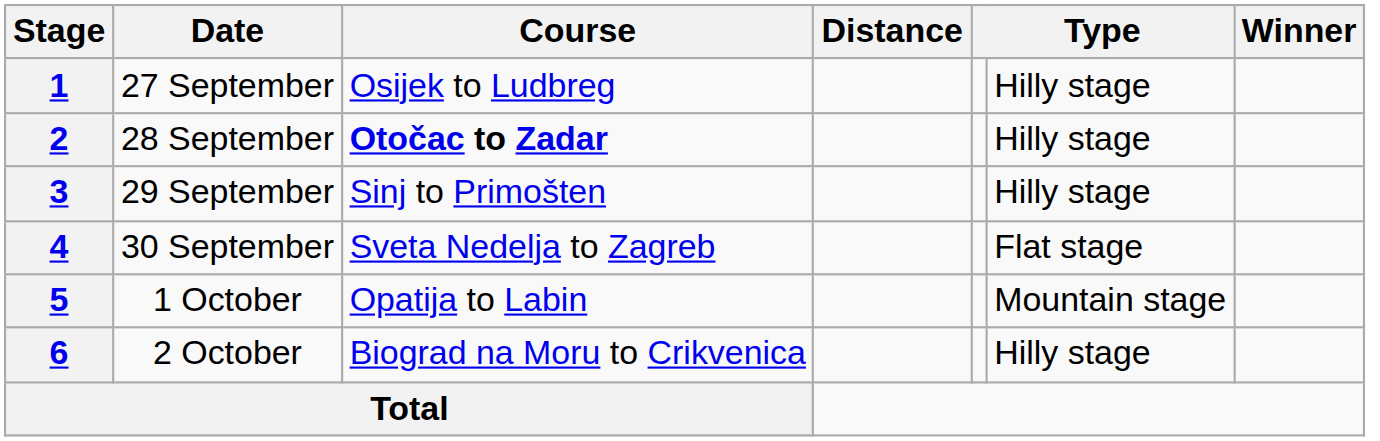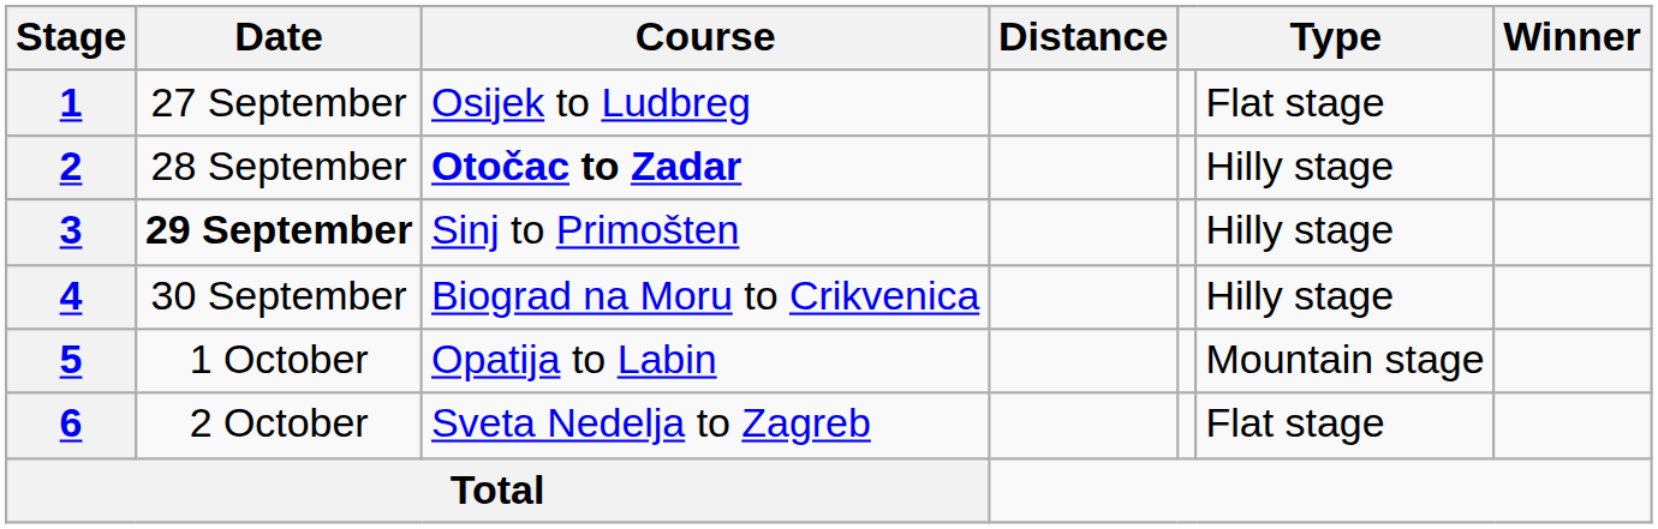 <table class="wikitable">
 <tr>
 <th scope="col">Stage</th>
 <th scope="col">Date</th>
 <th scope="col">Course</th>
 <th scope="col">Distance</th>
 <th colspan="2" scope="col">Type</th>
 <th scope="col">Winner</th>
 </tr>
 <tr>
 <th scope="row"><a href='#'>1</a></th>
 <td style="text-align:center;">27 September</td>
 <td><a href='#'>Osijek</a> to <a href='#'>Ludbreg</a></td>
 <td style="text-align:center;"></td>
 <td></td>
-<td>Hilly stage</td>
+<td>Flat stage</td>
 <td></td>
 </tr>
 <tr>
 <th scope="row"><a href='#'>2</a></th>
 <td style="text-align:center;">28 September</td>
 <td><strong><a href='#'>Otočac</a> to <a href='#'>Zadar</a></strong></td>
 <td style="text-align:center;"></td>
 <td></td>
 <td>Hilly stage</td>
 <td></td>
 </tr>
 <tr>
 <th scope="row"><a href='#'>3</a></th>
-<td style="text-align:center;">29 September</td>
+<td style="text-align:center;"><strong>29 September</strong></td>
 <td><a href='#'>Sinj</a> to <a href='#'>Primošten</a></td>
 <td style="text-align:center;"></td>
 <td></td>
 <td>Hilly stage</td>
 <td></td>
 </tr>
 <tr>
 <th scope="row"><a href='#'>4</a></th>
 <td style="text-align:center;">30 September</td>
-<td><a href='#'>Sveta Nedelja</a> to <a href='#'>Zagreb</a></td>
+<td><a href='#'>Biograd na Moru</a> to <a href='#'>Crikvenica</a></td>
 <td style="text-align:center;"></td>
 <td></td>
-<td>Flat stage</td>
+<td>Hilly stage</td>
 <td></td>
 </tr>
 <tr>
 <th scope="row"><a href='#'>5</a></th>
 <td style="text-align:center;">1 October</td>
 <td><a href='#'>Opatija</a> to <a href='#'>Labin</a></td>
 <td style="text-align:center;"></td>
 <td></td>
 <td>Mountain stage</td>
 <td></td>
 </tr>
 <tr>
 <th scope="row"><a href='#'>6</a></th>
 <td style="text-align:center;">2 October</td>
-<td><a href='#'>Biograd na Moru</a> to <a href='#'>Crikvenica</a></td>
+<td><a href='#'>Sveta Nedelja</a> to <a href='#'>Zagreb</a></td>
 <td style="text-align:center;"></td>
 <td></td>
-<td>Hilly stage</td>
+<td>Flat stage</td>
 <td></td>
 </tr>
 <tr>
 <th colspan="3">Total</th>
 <td colspan="4" style="text-align:center;"></td>
 </tr>
 </table>
